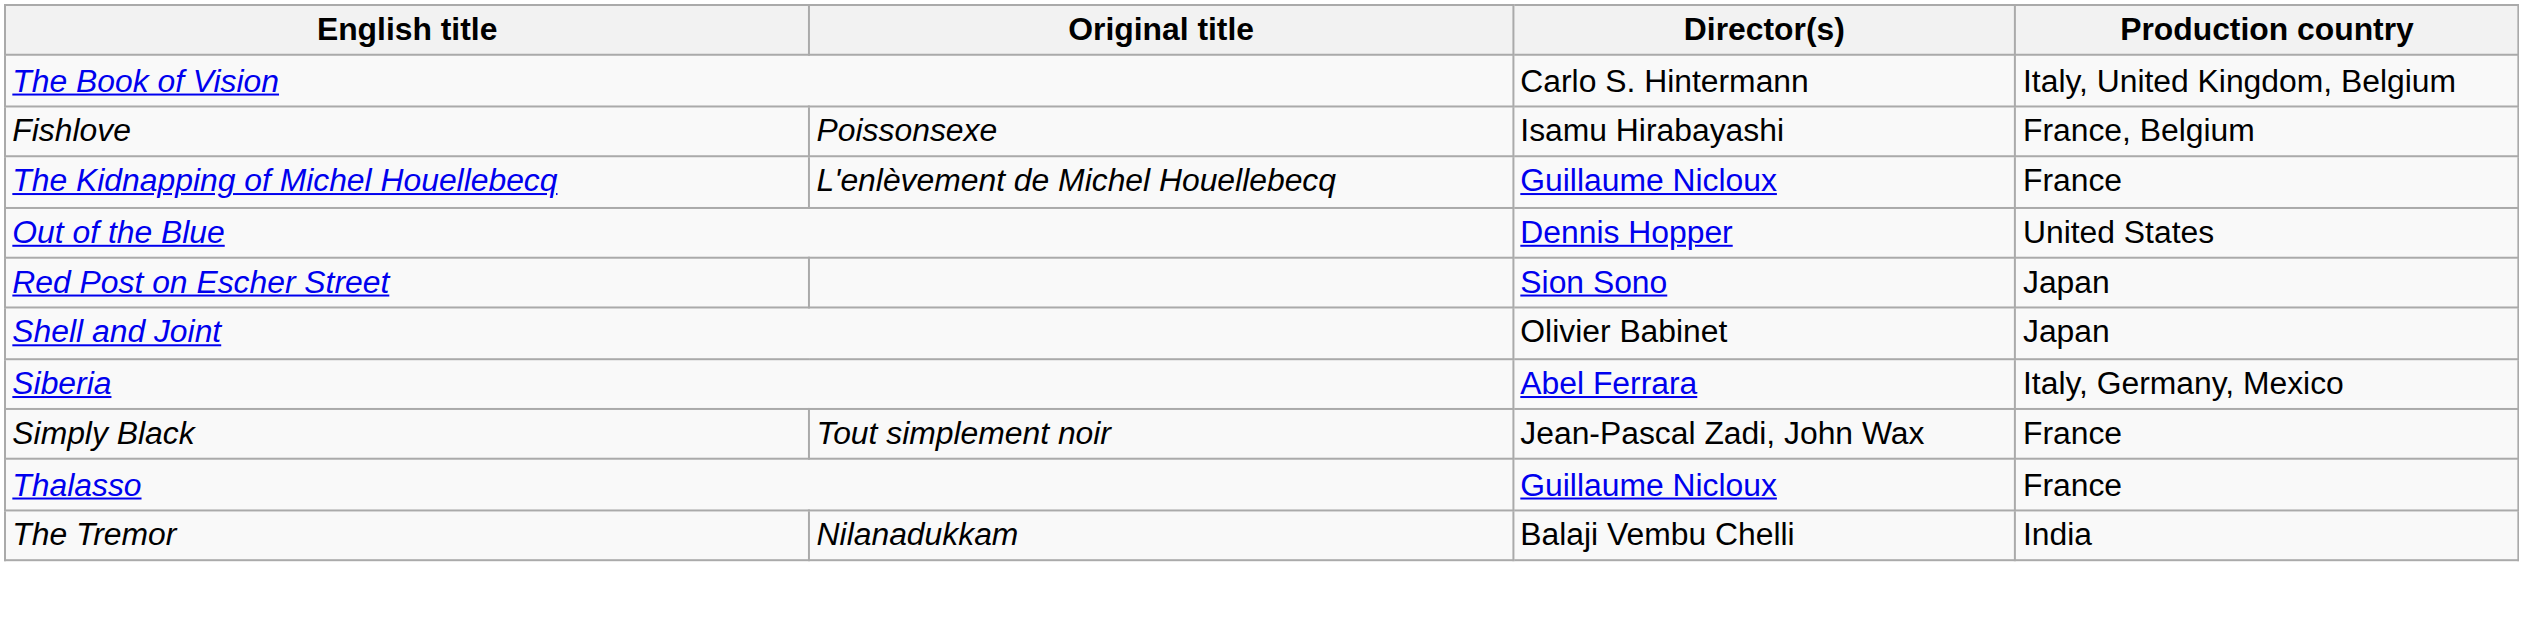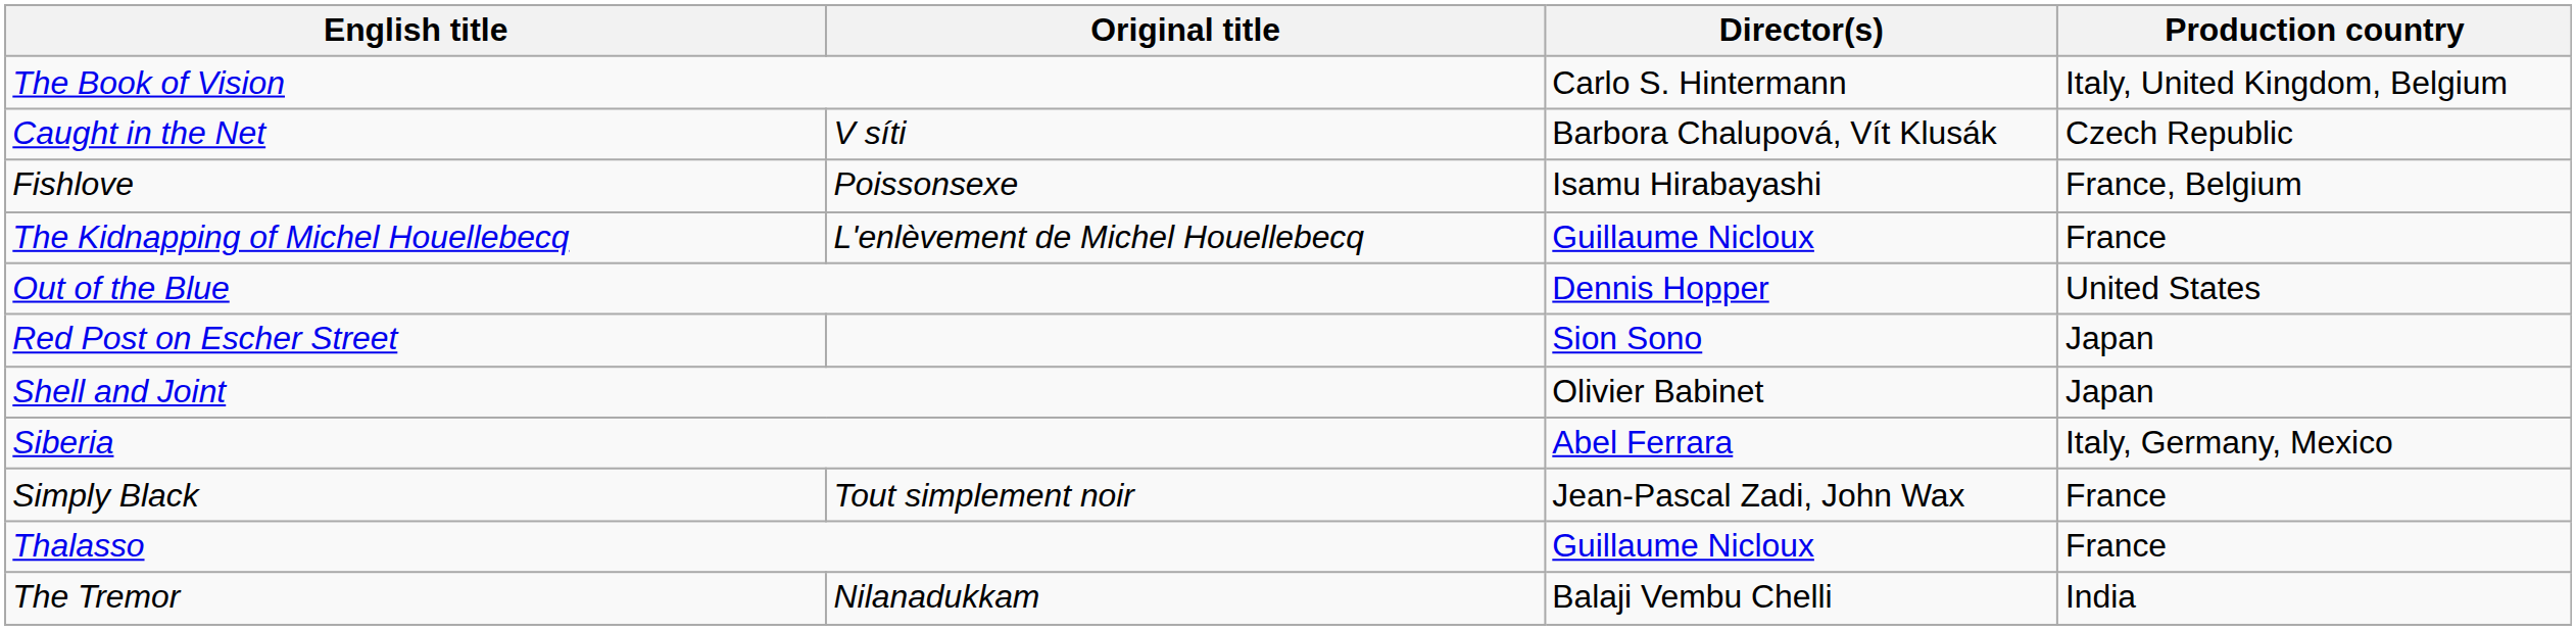 <table class="wikitable" width=100%>
 <tr>
 <th scope="col" width="32%">English title</th>
 <th scope="col" width="28%">Original title</th>
 <th scope="col" width="20%">Director(s)</th>
 <th scope="col" width="20%">Production country</th>
 </tr>
 <tr>
 <td colspan=2><em><a href='#'>The Book of Vision</a></em></td>
 <td>Carlo S. Hintermann</td>
 <td>Italy, United Kingdom, Belgium</td>
+</tr>
+<tr>
+<td><em><a href='#'>Caught in the Net</a></em></td>
+<td><em>V síti</em></td>
+<td>Barbora Chalupová, Vít Klusák</td>
+<td>Czech Republic</td>
 </tr>
 <tr>
 <td><em>Fishlove</em></td>
 <td><em>Poissonsexe</em></td>
 <td>Isamu Hirabayashi</td>
 <td>France, Belgium</td>
 </tr>
 <tr>
 <td><em><a href='#'>The Kidnapping of Michel Houellebecq</a></em></td>
 <td><em>L'enlèvement de Michel Houellebecq</em></td>
 <td><a href='#'>Guillaume Nicloux</a></td>
 <td>France</td>
 </tr>
 <tr>
 <td colspan=2><em><a href='#'>Out of the Blue</a></em></td>
 <td><a href='#'>Dennis Hopper</a></td>
 <td>United States</td>
 </tr>
 <tr>
 <td><em><a href='#'>Red Post on Escher Street</a></em></td>
 <td></td>
 <td><a href='#'>Sion Sono</a></td>
 <td>Japan</td>
 </tr>
 <tr>
 <td colspan=2><em><a href='#'>Shell and Joint</a></em></td>
 <td>Olivier Babinet</td>
 <td>Japan</td>
 </tr>
 <tr>
 <td colspan=2><em><a href='#'>Siberia</a></em></td>
 <td><a href='#'>Abel Ferrara</a></td>
 <td>Italy, Germany, Mexico</td>
 </tr>
 <tr>
 <td><em>Simply Black</em></td>
 <td><em>Tout simplement noir</em></td>
 <td>Jean-Pascal Zadi, John Wax</td>
 <td>France</td>
 </tr>
 <tr>
 <td colspan=2><em><a href='#'>Thalasso</a></em></td>
 <td><a href='#'>Guillaume Nicloux</a></td>
 <td>France</td>
 </tr>
 <tr>
 <td><em>The Tremor</em></td>
 <td><em>Nilanadukkam</em></td>
 <td>Balaji Vembu Chelli</td>
 <td>India</td>
 </tr>
 </table>
